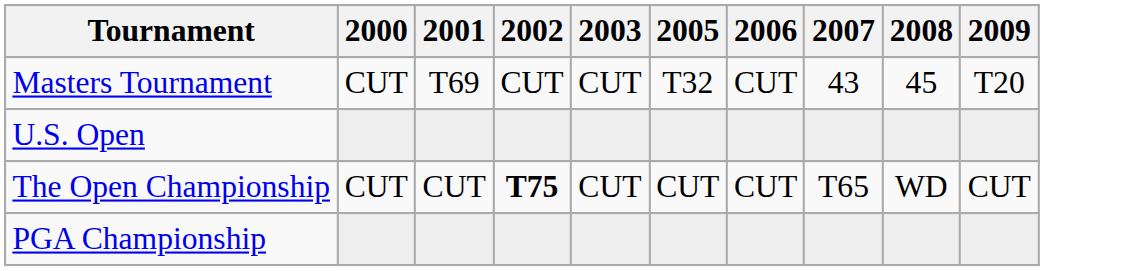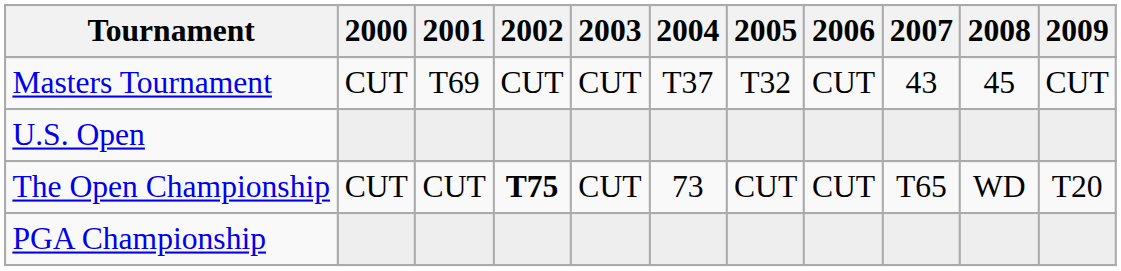 <table class="wikitable" style="font-size:95%;text-align:center;">
 <tr>
 <th>Tournament</th>
 <th>2000</th>
 <th>2001</th>
 <th>2002</th>
 <th>2003</th>
+<th>2004</th>
 <th>2005</th>
 <th>2006</th>
 <th>2007</th>
 <th>2008</th>
 <th>2009</th>
 </tr>
 <tr>
 <td align=left><a href='#'>Masters Tournament</a></td>
 <td>CUT</td>
 <td>T69</td>
 <td>CUT</td>
 <td>CUT</td>
+<td>T37</td>
 <td>T32</td>
 <td>CUT</td>
 <td>43</td>
 <td>45</td>
-<td>T20</td>
+<td>CUT</td>
 </tr>
 <tr>
 <td align=left><a href='#'>U.S. Open</a></td>
+<td style="background:#eeeeee;"></td>
 <td style="background:#eeeeee;"></td>
 <td style="background:#eeeeee;"></td>
 <td style="background:#eeeeee;"></td>
 <td style="background:#eeeeee;"></td>
 <td style="background:#eeeeee;"></td>
 <td style="background:#eeeeee;"></td>
 <td style="background:#eeeeee;"></td>
 <td style="background:#eeeeee;"></td>
 <td style="background:#eeeeee;"></td>
 </tr>
 <tr>
 <td align=left><a href='#'>The Open Championship</a></td>
 <td>CUT</td>
 <td>CUT</td>
 <td><strong>T75</strong></td>
 <td>CUT</td>
+<td>73</td>
 <td>CUT</td>
 <td>CUT</td>
 <td>T65</td>
 <td>WD</td>
-<td>CUT</td>
+<td>T20</td>
 </tr>
 <tr>
 <td align=left><a href='#'>PGA Championship</a></td>
 <td style="background:#eeeeee;"></td>
 <td style="background:#eeeeee;"></td>
 <td style="background:#eeeeee;"></td>
 <td style="background:#eeeeee;"></td>
 <td style="background:#eeeeee;"></td>
 <td style="background:#eeeeee;"></td>
 <td style="background:#eeeeee;"></td>
 <td style="background:#eeeeee;"></td>
 <td style="background:#eeeeee;"></td>
+<td style="background:#eeeeee;"></td>
 </tr>
 </table>
